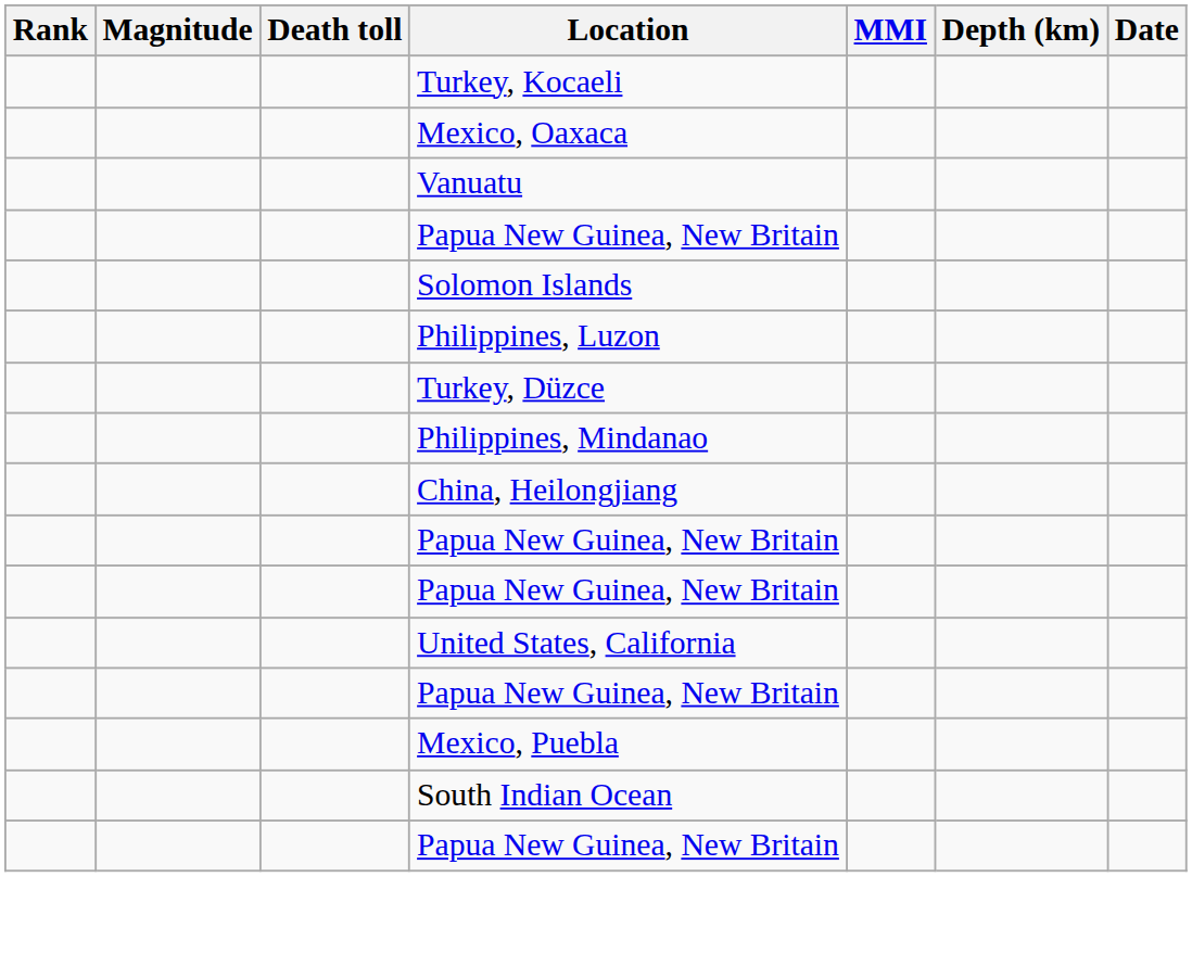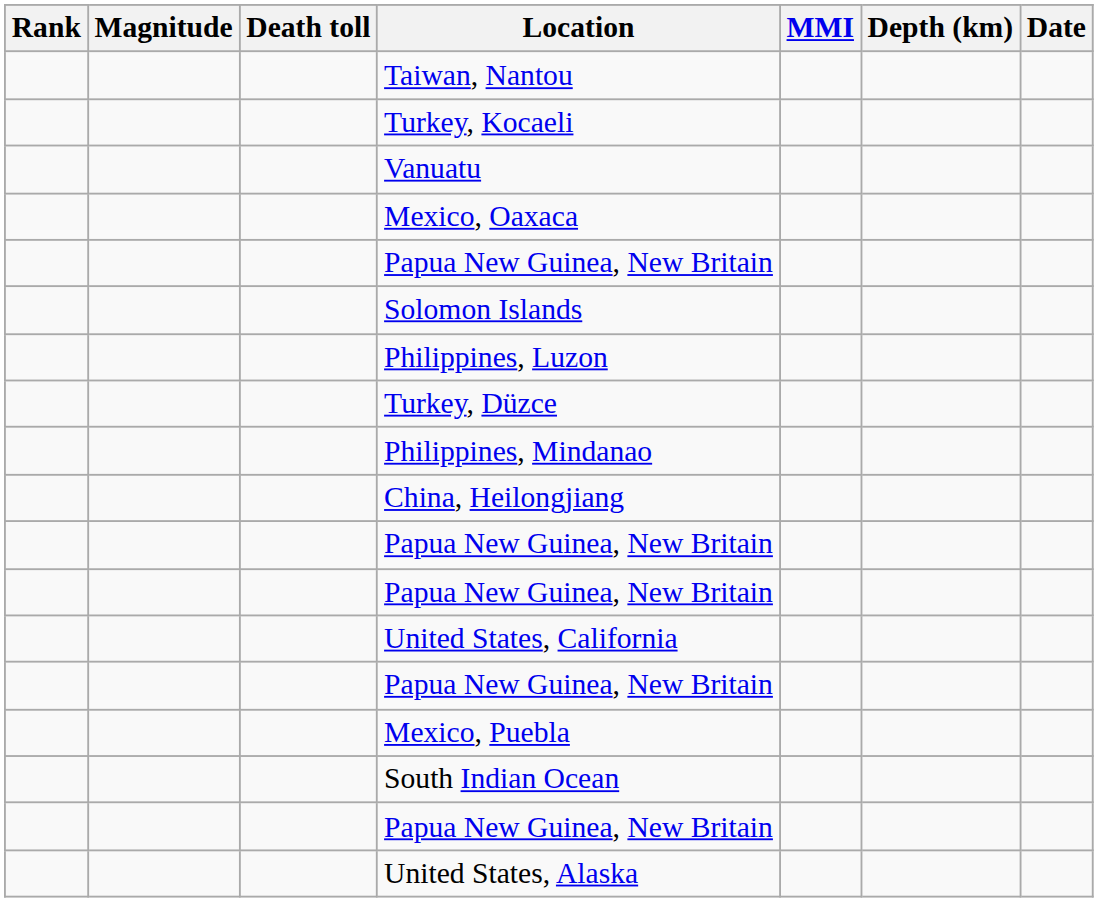 <table class="sortable wikitable" style="font-size:100%;">
 <tr>
 <th>Rank</th>
 <th>Magnitude</th>
 <th>Death toll</th>
 <th>Location</th>
 <th><a href='#'>MMI</a></th>
 <th>Depth (km)</th>
 <th>Date</th>
 </tr>
 <tr>
 <td></td>
 <td></td>
 <td></td>
+<td> <a href='#'>Taiwan</a>, <a href='#'>Nantou</a></td>
+<td></td>
+<td></td>
+<td></td>
+</tr>
+<tr>
+<td></td>
+<td></td>
+<td></td>
 <td> <a href='#'>Turkey</a>, <a href='#'>Kocaeli</a></td>
 <td></td>
 <td></td>
 <td></td>
 </tr>
 <tr>
 <td></td>
 <td></td>
 <td></td>
-<td> <a href='#'>Mexico</a>, <a href='#'>Oaxaca</a></td>
+<td> <a href='#'>Vanuatu</a></td>
 <td></td>
 <td></td>
 <td></td>
 </tr>
 <tr>
 <td></td>
 <td></td>
 <td></td>
-<td> <a href='#'>Vanuatu</a></td>
+<td> <a href='#'>Mexico</a>, <a href='#'>Oaxaca</a></td>
 <td></td>
 <td></td>
 <td></td>
 </tr>
 <tr>
 <td></td>
 <td></td>
 <td></td>
 <td> <a href='#'>Papua New Guinea</a>, <a href='#'>New Britain</a></td>
 <td></td>
 <td></td>
 <td></td>
 </tr>
 <tr>
 <td></td>
 <td></td>
 <td></td>
 <td> <a href='#'>Solomon Islands</a></td>
 <td></td>
 <td></td>
 <td></td>
 </tr>
 <tr>
 <td></td>
 <td></td>
 <td></td>
 <td> <a href='#'>Philippines</a>, <a href='#'>Luzon</a></td>
 <td></td>
 <td></td>
 <td></td>
 </tr>
 <tr>
 <td></td>
 <td></td>
 <td></td>
 <td> <a href='#'>Turkey</a>, <a href='#'>Düzce</a></td>
 <td></td>
 <td></td>
 <td></td>
 </tr>
 <tr>
 <td></td>
 <td></td>
 <td></td>
 <td> <a href='#'>Philippines</a>, <a href='#'>Mindanao</a></td>
 <td></td>
 <td></td>
 <td></td>
 </tr>
 <tr>
 <td></td>
 <td></td>
 <td></td>
 <td> <a href='#'>China</a>, <a href='#'>Heilongjiang</a></td>
 <td></td>
 <td></td>
 <td></td>
 </tr>
 <tr>
 <td></td>
 <td></td>
 <td></td>
 <td> <a href='#'>Papua New Guinea</a>, <a href='#'>New Britain</a></td>
 <td></td>
 <td></td>
 <td></td>
 </tr>
 <tr>
 <td></td>
 <td></td>
 <td></td>
 <td> <a href='#'>Papua New Guinea</a>, <a href='#'>New Britain</a></td>
 <td></td>
 <td></td>
 <td></td>
 </tr>
 <tr>
 <td></td>
 <td></td>
 <td></td>
 <td> <a href='#'>United States</a>, <a href='#'>California</a></td>
 <td></td>
 <td></td>
 <td></td>
 </tr>
 <tr>
 <td></td>
 <td></td>
 <td></td>
 <td> <a href='#'>Papua New Guinea</a>, <a href='#'>New Britain</a></td>
 <td></td>
 <td></td>
 <td></td>
 </tr>
 <tr>
 <td></td>
 <td></td>
 <td></td>
 <td> <a href='#'>Mexico</a>, <a href='#'>Puebla</a></td>
 <td></td>
 <td></td>
 <td></td>
 </tr>
 <tr>
 <td></td>
 <td></td>
 <td></td>
 <td>South <a href='#'>Indian Ocean</a></td>
 <td></td>
 <td></td>
 <td></td>
 </tr>
 <tr>
 <td></td>
 <td></td>
 <td></td>
 <td> <a href='#'>Papua New Guinea</a>, <a href='#'>New Britain</a></td>
 <td></td>
 <td></td>
 <td></td>
 </tr>
+<tr>
+<td></td>
+<td></td>
+<td></td>
+<td> United States, <a href='#'>Alaska</a></td>
+<td></td>
+<td></td>
+<td></td>
+</tr>
 </table>
